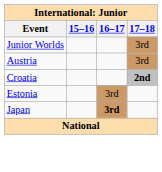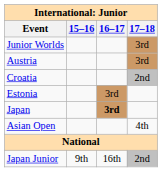 <table class="wikitable" style="text-align:center">
 <tr>
 <th colspan="4" style="background-color: #ffdead; " align="center">International: Junior</th>
 </tr>
 <tr>
 <th>Event</th>
 <th><a href='#'>15–16</a></th>
 <th><a href='#'>16–17</a></th>
 <th><a href='#'>17–18</a></th>
 </tr>
 <tr>
 <td align=left><a href='#'>Junior Worlds</a></td>
 <td></td>
 <td></td>
 <td bgcolor=cc9966>3rd</td>
 </tr>
 <tr>
 <td align=left> <a href='#'>Austria</a></td>
 <td></td>
 <td></td>
 <td bgcolor=cc9966>3rd</td>
 </tr>
 <tr>
 <td align=left> <a href='#'>Croatia</a></td>
 <td></td>
 <td></td>
-<td bgcolor=silver><strong>2nd</strong></td>
+<td bgcolor=silver>2nd</td>
 </tr>
 <tr>
 <td align=left> <a href='#'>Estonia</a></td>
 <td></td>
 <td bgcolor=cc9966>3rd</td>
 <td></td>
 </tr>
 <tr>
 <td align=left> <a href='#'>Japan</a></td>
 <td></td>
 <td bgcolor=cc9966><strong>3rd</strong></td>
 <td></td>
 </tr>
 <tr>
+<td align=left><a href='#'>Asian Open</a></td>
+<td></td>
+<td></td>
+<td>4th</td>
+</tr>
+<tr>
 <th colspan="4" align="center" style="background-color: #ffdead; ">National</th>
 </tr>
+<tr>
+<td align=left><a href='#'>Japan Junior</a></td>
+<td>9th</td>
+<td>16th</td>
+<td bgcolor=silver>2nd</td>
+</tr>
 </table>
